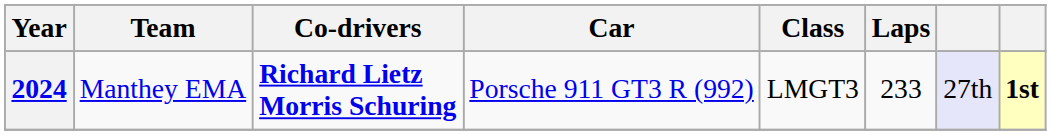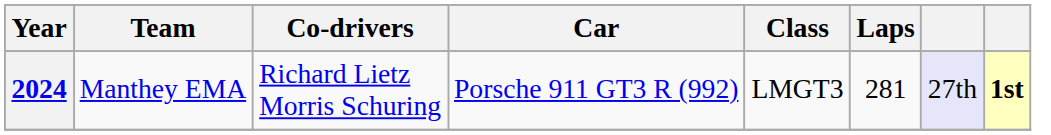 <table class="wikitable" style="text-align:center; font-size:90%">
 <tr>
 <th>Year</th>
 <th>Team</th>
 <th>Co-drivers</th>
 <th>Car</th>
 <th>Class</th>
 <th>Laps</th>
 <th></th>
 <th></th>
 </tr>
 <tr>
 <th><a href='#'>2024</a></th>
 <td align="left"> <a href='#'>Manthey EMA</a></td>
-<td align="left"><strong> <a href='#'>Richard Lietz</a><br> <a href='#'>Morris Schuring</a></strong></td>
+<td align="left"> <a href='#'>Richard Lietz</a><br> <a href='#'>Morris Schuring</a></td>
 <td align="left"><a href='#'>Porsche 911 GT3 R (992)</a></td>
 <td>LMGT3</td>
-<td>233</td>
+<td>281</td>
 <td style="background: lavender;">27th</td>
 <td style="background:#FFFFBF;"><strong>1st</strong></td>
 </tr>
 <tr>
 </tr>
 </table>
